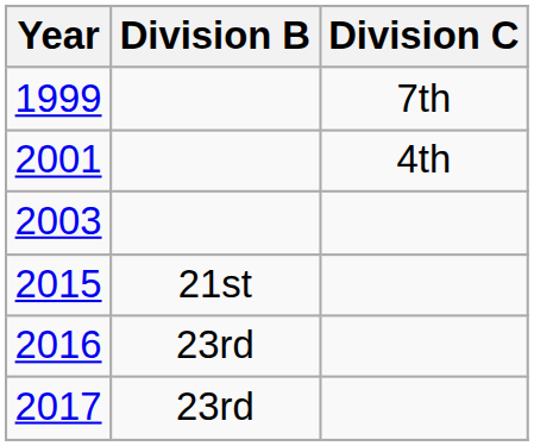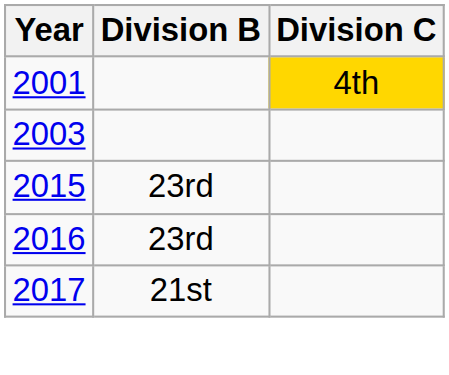 <table class="wikitable" style="text-align:center">
 <tr>
 <th>Year</th>
 <th>Division B</th>
 <th>Division C</th>
 </tr>
 <tr>
-<td><a href='#'>1999</a></td>
-<td></td>
-<td>7th</td>
-</tr>
-<tr>
 <td><a href='#'>2001</a></td>
 <td></td>
-<td>4th</td>
+<td style="background: gold;">4th</td>
 </tr>
 <tr>
 <td><a href='#'>2003</a></td>
 <td></td>
 <td></td>
 </tr>
 <tr>
 <td><a href='#'>2015</a></td>
-<td>21st</td>
+<td>23rd</td>
 <td></td>
 </tr>
 <tr>
 <td><a href='#'>2016</a></td>
 <td>23rd</td>
 <td></td>
 </tr>
 <tr>
 <td><a href='#'>2017</a></td>
-<td>23rd</td>
+<td>21st</td>
 <td></td>
 </tr>
 </table>
